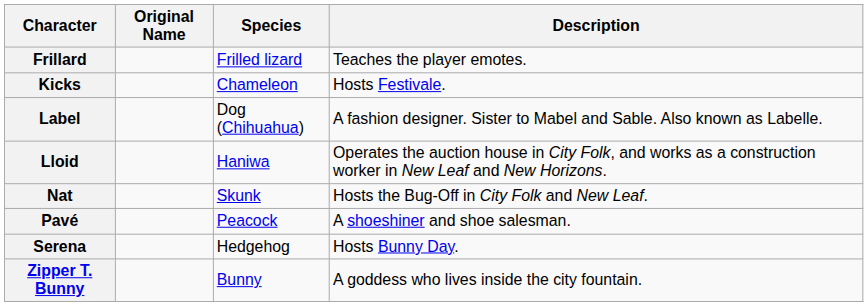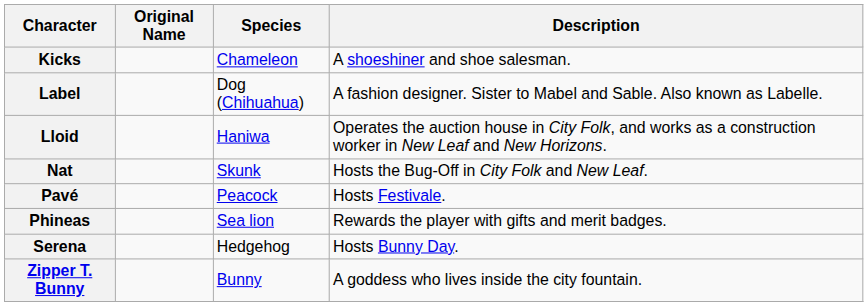 <table class="wikitable plainrowheaders sortable">
 <tr>
 <th scope= "col">Character</th>
 <th scope= "col">Original Name</th>
 <th scope= "col">Species</th>
 <th scope="col" class="unsortable">Description</th>
 </tr>
 <tr>
-<th scope="row">Frillard</th>
-<td></td>
-<td><a href='#'>Frilled lizard</a></td>
-<td>Teaches the player emotes.</td>
-</tr>
-<tr>
 <th scope="row">Kicks</th>
 <td></td>
 <td><a href='#'>Chameleon</a></td>
-<td>Hosts <a href='#'>Festivale</a>.</td>
+<td>A <a href='#'>shoeshiner</a> and shoe salesman.</td>
 </tr>
 <tr>
 <th scope="row">Label</th>
 <td></td>
 <td>Dog (<a href='#'>Chihuahua</a>)</td>
 <td>A fashion designer. Sister to Mabel and Sable. Also known as Labelle.</td>
 </tr>
 <tr>
 <th scope="row">Lloid</th>
 <td></td>
 <td><a href='#'>Haniwa</a></td>
 <td>Operates the auction house in <em>City Folk</em>, and works as a construction worker in <em>New Leaf</em> and <em>New Horizons</em>.</td>
 </tr>
 <tr>
 <th scope="row">Nat</th>
 <td></td>
 <td><a href='#'>Skunk</a></td>
 <td>Hosts the Bug-Off in <em>City Folk</em> and <em>New Leaf</em>.</td>
 </tr>
 <tr>
 <th scope="row">Pavé</th>
 <td></td>
 <td><a href='#'>Peacock</a></td>
-<td>A <a href='#'>shoeshiner</a> and shoe salesman.</td>
+<td>Hosts <a href='#'>Festivale</a>.</td>
+</tr>
+<tr>
+<th scope="row">Phineas</th>
+<td></td>
+<td><a href='#'>Sea lion</a></td>
+<td>Rewards the player with gifts and merit badges.</td>
 </tr>
 <tr>
 <th scope="row">Serena</th>
 <td></td>
 <td>Hedgehog</td>
 <td>Hosts <a href='#'>Bunny Day</a>.</td>
 </tr>
 <tr>
 <th scope="row"><a href='#'>Zipper T. Bunny</a></th>
 <td></td>
 <td><a href='#'>Bunny</a></td>
 <td>A goddess who lives inside the city fountain.</td>
 </tr>
 <tr>
 </tr>
 </table>
